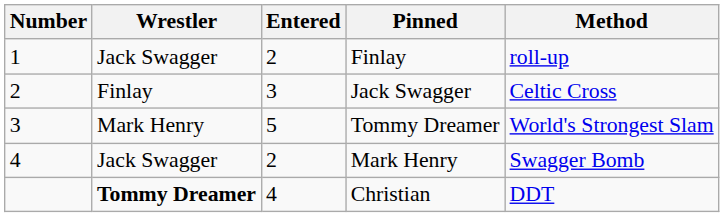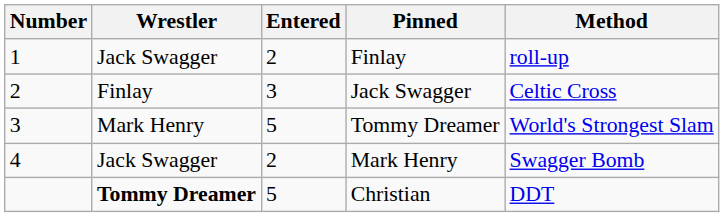 <table class="wikitable sortable">
 <tr>
 <th><strong>Number</strong></th>
 <th><strong>Wrestler</strong></th>
 <th><strong>Entered</strong></th>
 <th><strong>Pinned</strong></th>
 <th><strong>Method</strong></th>
 </tr>
 <tr>
 <td>1</td>
 <td>Jack Swagger</td>
 <td>2</td>
 <td>Finlay</td>
 <td><a href='#'>roll-up</a></td>
 </tr>
 <tr>
 <td>2</td>
 <td>Finlay</td>
 <td>3</td>
 <td>Jack Swagger</td>
 <td><a href='#'>Celtic Cross</a></td>
 </tr>
 <tr>
 <td>3</td>
 <td>Mark Henry</td>
 <td>5</td>
 <td>Tommy Dreamer</td>
 <td><a href='#'>World's Strongest Slam</a></td>
 </tr>
 <tr>
 <td>4</td>
 <td>Jack Swagger</td>
 <td>2</td>
 <td>Mark Henry</td>
 <td><a href='#'>Swagger Bomb</a></td>
 </tr>
 <tr>
 <td></td>
 <td><strong>Tommy Dreamer</strong></td>
-<td>4</td>
+<td>5</td>
 <td>Christian</td>
 <td><a href='#'>DDT</a></td>
 </tr>
 </table>
